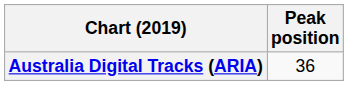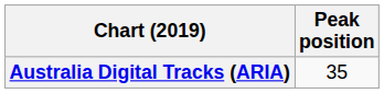 <table class="wikitable plainrowheaders" style="text-align:center">
 <tr>
 <th scope="col">Chart (2019)</th>
 <th scope="col">Peak<br>position</th>
 </tr>
 <tr>
 <th scope="row"><a href='#'>Australia Digital Tracks</a> (<a href='#'>ARIA</a>)</th>
-<td>36</td>
+<td>35</td>
 </tr>
 </table>
